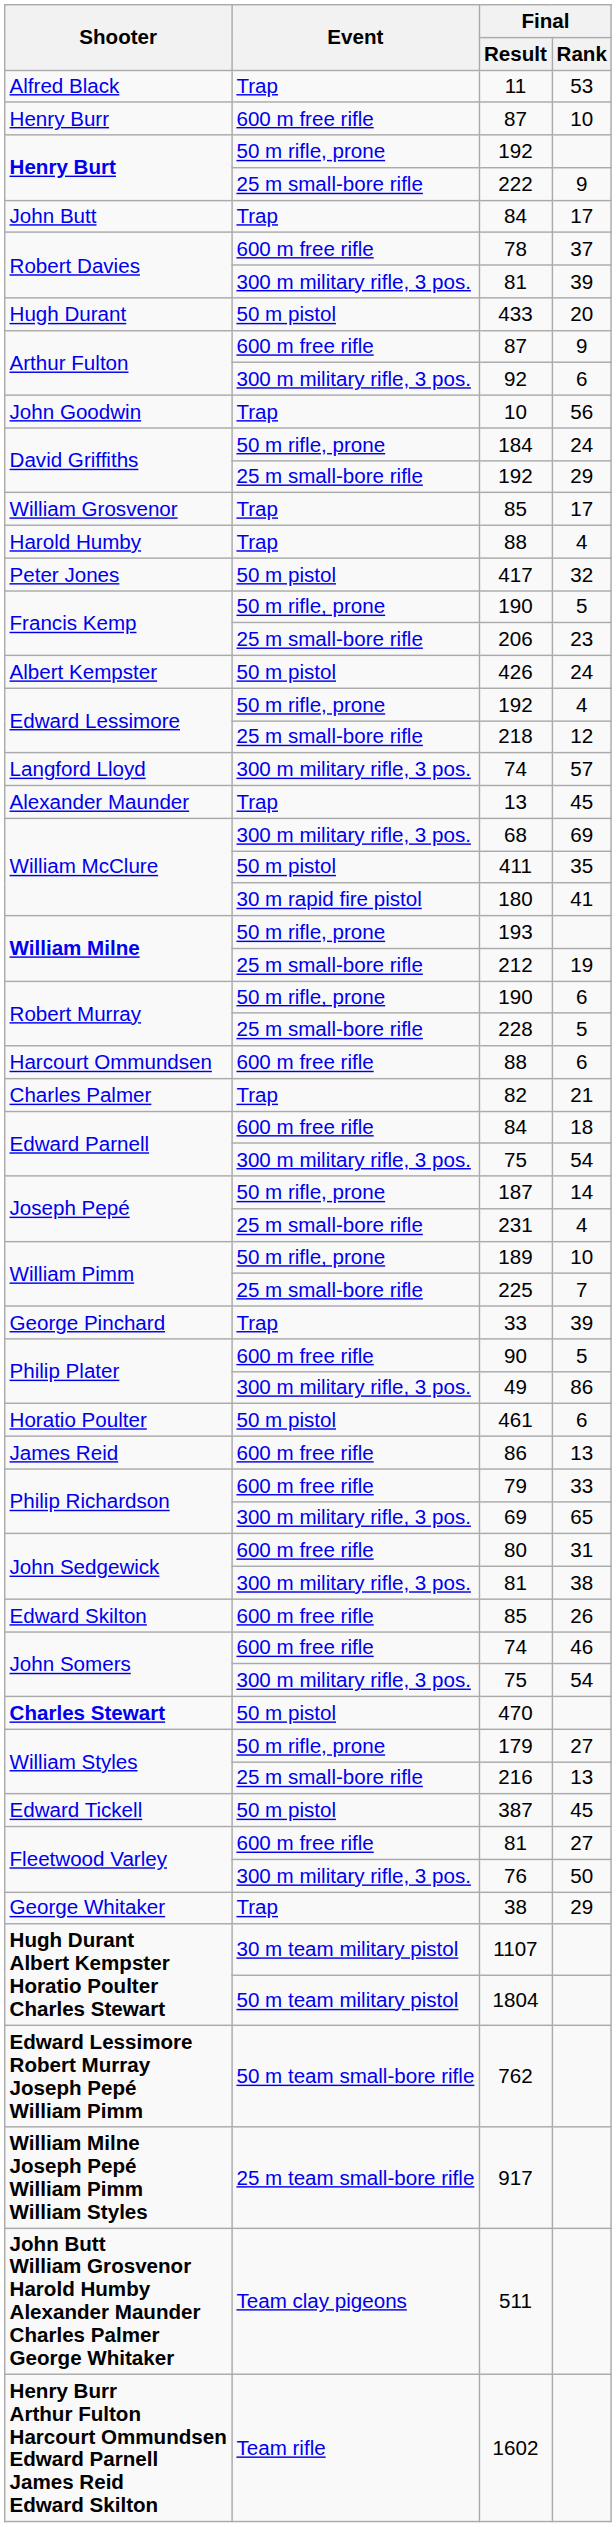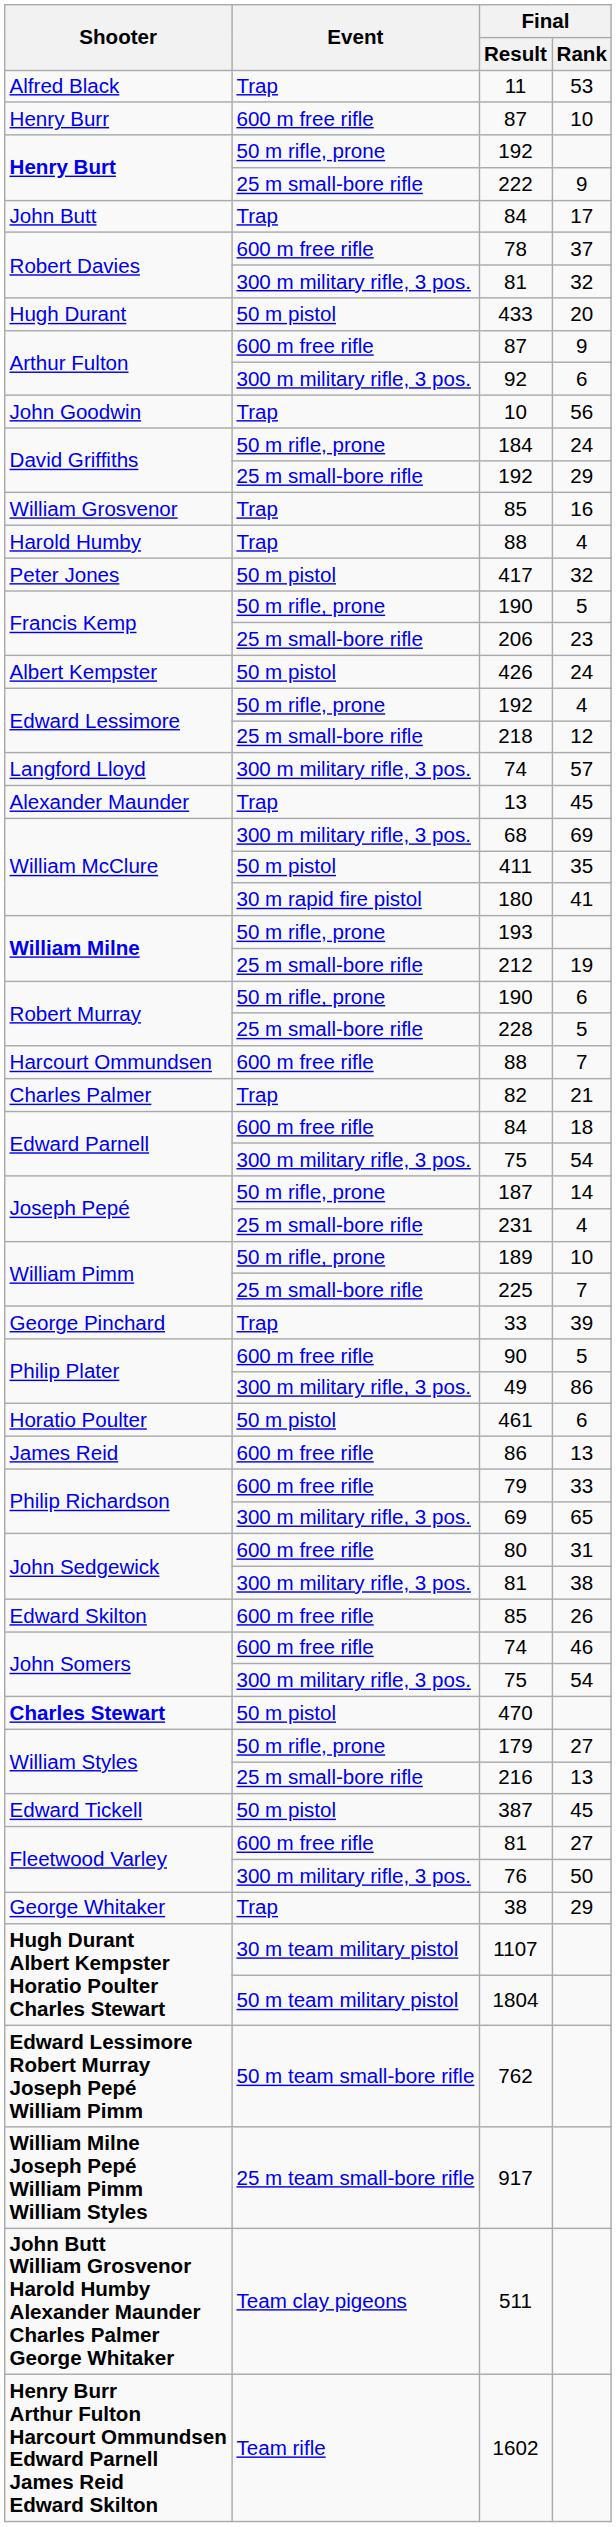 <table class=wikitable style="font-size:90%">
 <tr>
 <th rowspan=2>Shooter</th>
 <th rowspan=2>Event</th>
 <th colspan=2>Final</th>
 </tr>
 <tr>
 <th>Result</th>
 <th>Rank</th>
 </tr>
 <tr>
 <td><a href='#'>Alfred Black</a></td>
 <td><a href='#'>Trap</a></td>
 <td align=center>11</td>
 <td align=center>53</td>
 </tr>
 <tr>
 <td><a href='#'>Henry Burr</a></td>
 <td><a href='#'>600 m free rifle</a></td>
 <td align=center>87</td>
 <td align=center>10</td>
 </tr>
 <tr>
 <td rowspan=2><strong><a href='#'>Henry Burt</a></strong></td>
 <td><a href='#'>50 m rifle, prone</a></td>
 <td align=center>192</td>
 <td align=center></td>
 </tr>
 <tr>
 <td><a href='#'>25 m small-bore rifle</a></td>
 <td align=center>222</td>
 <td align=center>9</td>
 </tr>
 <tr>
 <td><a href='#'>John Butt</a></td>
 <td><a href='#'>Trap</a></td>
 <td align=center>84</td>
 <td align=center>17</td>
 </tr>
 <tr>
 <td rowspan=2><a href='#'>Robert Davies</a></td>
 <td><a href='#'>600 m free rifle</a></td>
 <td align=center>78</td>
 <td align=center>37</td>
 </tr>
 <tr>
 <td><a href='#'>300 m military rifle, 3 pos.</a></td>
 <td align=center>81</td>
-<td align=center>39</td>
+<td align=center>32</td>
 </tr>
 <tr>
 <td><a href='#'>Hugh Durant</a></td>
 <td><a href='#'>50 m pistol</a></td>
 <td align=center>433</td>
 <td align=center>20</td>
 </tr>
 <tr>
 <td rowspan=2><a href='#'>Arthur Fulton</a></td>
 <td><a href='#'>600 m free rifle</a></td>
 <td align=center>87</td>
 <td align=center>9</td>
 </tr>
 <tr>
 <td><a href='#'>300 m military rifle, 3 pos.</a></td>
 <td align=center>92</td>
 <td align=center>6</td>
 </tr>
 <tr>
 <td><a href='#'>John Goodwin</a></td>
 <td><a href='#'>Trap</a></td>
 <td align=center>10</td>
 <td align=center>56</td>
 </tr>
 <tr>
 <td rowspan=2><a href='#'>David Griffiths</a></td>
 <td><a href='#'>50 m rifle, prone</a></td>
 <td align=center>184</td>
 <td align=center>24</td>
 </tr>
 <tr>
 <td><a href='#'>25 m small-bore rifle</a></td>
 <td align=center>192</td>
 <td align=center>29</td>
 </tr>
 <tr>
 <td><a href='#'>William Grosvenor</a></td>
 <td><a href='#'>Trap</a></td>
 <td align=center>85</td>
-<td align=center>17</td>
+<td align=center>16</td>
 </tr>
 <tr>
 <td><a href='#'>Harold Humby</a></td>
 <td><a href='#'>Trap</a></td>
 <td align=center>88</td>
 <td align=center>4</td>
 </tr>
 <tr>
 <td><a href='#'>Peter Jones</a></td>
 <td><a href='#'>50 m pistol</a></td>
 <td align=center>417</td>
 <td align=center>32</td>
 </tr>
 <tr>
 <td rowspan=2><a href='#'>Francis Kemp</a></td>
 <td><a href='#'>50 m rifle, prone</a></td>
 <td align=center>190</td>
 <td align=center>5</td>
 </tr>
 <tr>
 <td><a href='#'>25 m small-bore rifle</a></td>
 <td align=center>206</td>
 <td align=center>23</td>
 </tr>
 <tr>
 <td><a href='#'>Albert Kempster</a></td>
 <td><a href='#'>50 m pistol</a></td>
 <td align=center>426</td>
 <td align=center>24</td>
 </tr>
 <tr>
 <td rowspan=2><a href='#'>Edward Lessimore</a></td>
 <td><a href='#'>50 m rifle, prone</a></td>
 <td align=center>192</td>
 <td align=center>4</td>
 </tr>
 <tr>
 <td><a href='#'>25 m small-bore rifle</a></td>
 <td align=center>218</td>
 <td align=center>12</td>
 </tr>
 <tr>
 <td><a href='#'>Langford Lloyd</a></td>
 <td><a href='#'>300 m military rifle, 3 pos.</a></td>
 <td align=center>74</td>
 <td align=center>57</td>
 </tr>
 <tr>
 <td><a href='#'>Alexander Maunder</a></td>
 <td><a href='#'>Trap</a></td>
 <td align=center>13</td>
 <td align=center>45</td>
 </tr>
 <tr>
 <td rowspan=3><a href='#'>William McClure</a></td>
 <td><a href='#'>300 m military rifle, 3 pos.</a></td>
 <td align=center>68</td>
 <td align=center>69</td>
 </tr>
 <tr>
 <td><a href='#'>50 m pistol</a></td>
 <td align=center>411</td>
 <td align=center>35</td>
 </tr>
 <tr>
 <td><a href='#'>30 m rapid fire pistol</a></td>
 <td align=center>180</td>
 <td align=center>41</td>
 </tr>
 <tr>
 <td rowspan=2><strong><a href='#'>William Milne</a></strong></td>
 <td><a href='#'>50 m rifle, prone</a></td>
 <td align=center>193</td>
 <td align=center></td>
 </tr>
 <tr>
 <td><a href='#'>25 m small-bore rifle</a></td>
 <td align=center>212</td>
 <td align=center>19</td>
 </tr>
 <tr>
 <td rowspan=2><a href='#'>Robert Murray</a></td>
 <td><a href='#'>50 m rifle, prone</a></td>
 <td align=center>190</td>
 <td align=center>6</td>
 </tr>
 <tr>
 <td><a href='#'>25 m small-bore rifle</a></td>
 <td align=center>228</td>
 <td align=center>5</td>
 </tr>
 <tr>
 <td><a href='#'>Harcourt Ommundsen</a></td>
 <td><a href='#'>600 m free rifle</a></td>
 <td align=center>88</td>
-<td align=center>6</td>
+<td align=center>7</td>
 </tr>
 <tr>
 <td><a href='#'>Charles Palmer</a></td>
 <td><a href='#'>Trap</a></td>
 <td align=center>82</td>
 <td align=center>21</td>
 </tr>
 <tr>
 <td rowspan=2><a href='#'>Edward Parnell</a></td>
 <td><a href='#'>600 m free rifle</a></td>
 <td align=center>84</td>
 <td align=center>18</td>
 </tr>
 <tr>
 <td><a href='#'>300 m military rifle, 3 pos.</a></td>
 <td align=center>75</td>
 <td align=center>54</td>
 </tr>
 <tr>
 <td rowspan=2><a href='#'>Joseph Pepé</a></td>
 <td><a href='#'>50 m rifle, prone</a></td>
 <td align=center>187</td>
 <td align=center>14</td>
 </tr>
 <tr>
 <td><a href='#'>25 m small-bore rifle</a></td>
 <td align=center>231</td>
 <td align=center>4</td>
 </tr>
 <tr>
 <td rowspan=2><a href='#'>William Pimm</a></td>
 <td><a href='#'>50 m rifle, prone</a></td>
 <td align=center>189</td>
 <td align=center>10</td>
 </tr>
 <tr>
 <td><a href='#'>25 m small-bore rifle</a></td>
 <td align=center>225</td>
 <td align=center>7</td>
 </tr>
 <tr>
 <td><a href='#'>George Pinchard</a></td>
 <td><a href='#'>Trap</a></td>
 <td align=center>33</td>
 <td align=center>39</td>
 </tr>
 <tr>
 <td rowspan=2><a href='#'>Philip Plater</a></td>
 <td><a href='#'>600 m free rifle</a></td>
 <td align=center>90</td>
 <td align=center>5</td>
 </tr>
 <tr>
 <td><a href='#'>300 m military rifle, 3 pos.</a></td>
 <td align=center>49</td>
 <td align=center>86</td>
 </tr>
 <tr>
 <td><a href='#'>Horatio Poulter</a></td>
 <td><a href='#'>50 m pistol</a></td>
 <td align=center>461</td>
 <td align=center>6</td>
 </tr>
 <tr>
 <td><a href='#'>James Reid</a></td>
 <td><a href='#'>600 m free rifle</a></td>
 <td align=center>86</td>
 <td align=center>13</td>
 </tr>
 <tr>
 <td rowspan=2><a href='#'>Philip Richardson</a></td>
 <td><a href='#'>600 m free rifle</a></td>
 <td align=center>79</td>
 <td align=center>33</td>
 </tr>
 <tr>
 <td><a href='#'>300 m military rifle, 3 pos.</a></td>
 <td align=center>69</td>
 <td align=center>65</td>
 </tr>
 <tr>
 <td rowspan=2><a href='#'>John Sedgewick</a></td>
 <td><a href='#'>600 m free rifle</a></td>
 <td align=center>80</td>
 <td align=center>31</td>
 </tr>
 <tr>
 <td><a href='#'>300 m military rifle, 3 pos.</a></td>
 <td align=center>81</td>
 <td align=center>38</td>
 </tr>
 <tr>
 <td><a href='#'>Edward Skilton</a></td>
 <td><a href='#'>600 m free rifle</a></td>
 <td align=center>85</td>
 <td align=center>26</td>
 </tr>
 <tr>
 <td rowspan=2><a href='#'>John Somers</a></td>
 <td><a href='#'>600 m free rifle</a></td>
 <td align=center>74</td>
 <td align=center>46</td>
 </tr>
 <tr>
 <td><a href='#'>300 m military rifle, 3 pos.</a></td>
 <td align=center>75</td>
 <td align=center>54</td>
 </tr>
 <tr>
 <td><strong><a href='#'>Charles Stewart</a></strong></td>
 <td><a href='#'>50 m pistol</a></td>
 <td align=center>470</td>
 <td align=center></td>
 </tr>
 <tr>
 <td rowspan=2><a href='#'>William Styles</a></td>
 <td><a href='#'>50 m rifle, prone</a></td>
 <td align=center>179</td>
 <td align=center>27</td>
 </tr>
 <tr>
 <td><a href='#'>25 m small-bore rifle</a></td>
 <td align=center>216</td>
 <td align=center>13</td>
 </tr>
 <tr>
 <td><a href='#'>Edward Tickell</a></td>
 <td><a href='#'>50 m pistol</a></td>
 <td align=center>387</td>
 <td align=center>45</td>
 </tr>
 <tr>
 <td rowspan=2><a href='#'>Fleetwood Varley</a></td>
 <td><a href='#'>600 m free rifle</a></td>
 <td align=center>81</td>
 <td align=center>27</td>
 </tr>
 <tr>
 <td><a href='#'>300 m military rifle, 3 pos.</a></td>
 <td align=center>76</td>
 <td align=center>50</td>
 </tr>
 <tr>
 <td><a href='#'>George Whitaker</a></td>
 <td><a href='#'>Trap</a></td>
 <td align=center>38</td>
 <td align=center>29</td>
 </tr>
 <tr>
 <td rowspan=2><strong>Hugh Durant <br> Albert Kempster <br> Horatio Poulter <br> Charles Stewart</strong></td>
 <td><a href='#'>30 m team military pistol</a></td>
 <td align=center>1107</td>
 <td align=center></td>
 </tr>
 <tr>
 <td><a href='#'>50 m team military pistol</a></td>
 <td align=center>1804</td>
 <td align=center></td>
 </tr>
 <tr>
 <td><strong>Edward Lessimore <br> Robert Murray <br> Joseph Pepé <br> William Pimm</strong></td>
 <td><a href='#'>50 m team small-bore rifle</a></td>
 <td align=center>762</td>
 <td align=center></td>
 </tr>
 <tr>
 <td><strong>William Milne <br> Joseph Pepé <br> William Pimm <br> William Styles</strong></td>
 <td><a href='#'>25 m team small-bore rifle</a></td>
 <td align=center>917</td>
 <td align=center></td>
 </tr>
 <tr>
 <td><strong>John Butt <br> William Grosvenor <br> Harold Humby <br> Alexander Maunder <br> Charles Palmer <br> George Whitaker</strong></td>
 <td><a href='#'>Team clay pigeons</a></td>
 <td align=center>511</td>
 <td align=center></td>
 </tr>
 <tr>
 <td><strong>Henry Burr <br> Arthur Fulton <br> Harcourt Ommundsen <br> Edward Parnell <br> James Reid <br> Edward Skilton</strong></td>
 <td><a href='#'>Team rifle</a></td>
 <td align=center>1602</td>
 <td align=center></td>
 </tr>
 </table>
